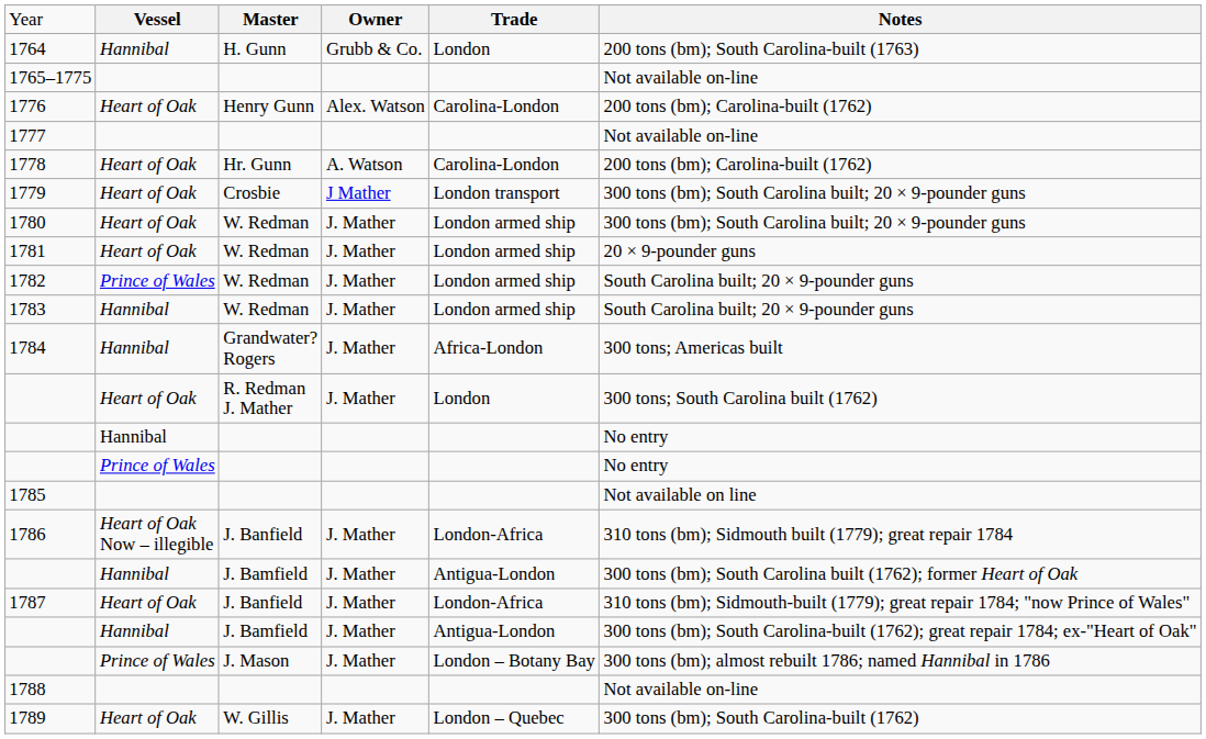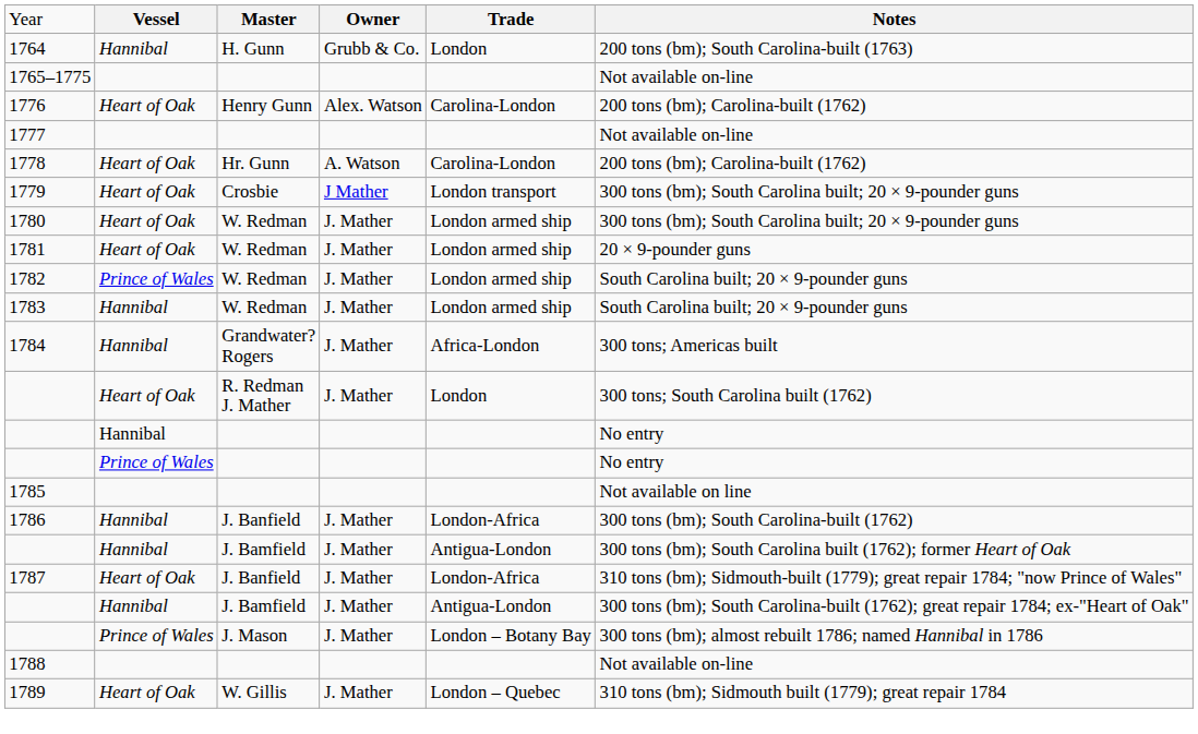 <table class="sortable wikitable">
 <tr>
 <td>Year</td>
 <th>Vessel</th>
 <th>Master</th>
 <th>Owner</th>
 <th>Trade</th>
 <th>Notes</th>
 </tr>
 <tr>
 <td>1764</td>
 <td><em>Hannibal</em></td>
 <td>H. Gunn</td>
 <td>Grubb & Co.</td>
 <td>London</td>
 <td>200 tons (bm); South Carolina-built (1763)</td>
 </tr>
 <tr>
 <td>1765–1775</td>
 <td></td>
 <td></td>
 <td></td>
 <td></td>
 <td>Not available on-line</td>
 </tr>
 <tr>
 <td>1776</td>
 <td><em>Heart of Oak</em></td>
 <td>Henry Gunn</td>
 <td>Alex. Watson</td>
 <td>Carolina-London</td>
 <td>200 tons (bm); Carolina-built (1762)</td>
 </tr>
 <tr>
 <td>1777</td>
 <td></td>
 <td></td>
 <td></td>
 <td></td>
 <td>Not available on-line</td>
 </tr>
 <tr>
 <td>1778</td>
 <td><em>Heart of Oak</em></td>
 <td>Hr. Gunn</td>
 <td>A. Watson</td>
 <td>Carolina-London</td>
 <td>200 tons (bm); Carolina-built (1762)</td>
 </tr>
 <tr>
 <td>1779</td>
 <td><em>Heart of Oak</em></td>
 <td>Crosbie</td>
 <td><a href='#'>J Mather</a></td>
 <td>London transport</td>
 <td>300 tons (bm); South Carolina  built; 20 × 9-pounder guns</td>
 </tr>
 <tr>
 <td>1780</td>
 <td><em>Heart of Oak</em></td>
 <td>W. Redman</td>
 <td>J. Mather</td>
 <td>London armed ship</td>
 <td>300 tons (bm); South Carolina  built; 20 × 9-pounder guns</td>
 </tr>
 <tr>
 <td>1781</td>
 <td><em>Heart of Oak</em></td>
 <td>W. Redman</td>
 <td>J. Mather</td>
 <td>London armed ship</td>
 <td>20 × 9-pounder guns</td>
 </tr>
 <tr>
 <td>1782</td>
 <td><a href='#'><em>Prince of Wales</em></a></td>
 <td>W. Redman</td>
 <td>J. Mather</td>
 <td>London armed ship</td>
 <td>South Carolina built; 20 × 9-pounder guns</td>
 </tr>
 <tr>
 <td>1783</td>
 <td><em>Hannibal</em></td>
 <td>W. Redman</td>
 <td>J. Mather</td>
 <td>London armed ship</td>
 <td>South Carolina built; 20 × 9-pounder guns</td>
 </tr>
 <tr>
 <td>1784</td>
 <td><em>Hannibal</em></td>
 <td>Grandwater?<br>Rogers</td>
 <td>J. Mather</td>
 <td>Africa-London</td>
 <td>300 tons; Americas built</td>
 </tr>
 <tr>
 <td></td>
 <td><em>Heart of Oak</em></td>
 <td>R. Redman<br>J. Mather</td>
 <td>J. Mather</td>
 <td>London</td>
 <td>300 tons; South Carolina built (1762)</td>
 </tr>
 <tr>
 <td></td>
 <td>Hannibal</td>
 <td></td>
 <td></td>
 <td></td>
 <td>No entry</td>
 </tr>
 <tr>
 <td></td>
 <td><a href='#'><em>Prince of Wales</em></a></td>
 <td></td>
 <td></td>
 <td></td>
 <td>No entry</td>
 </tr>
 <tr>
 <td>1785</td>
 <td></td>
 <td></td>
 <td></td>
 <td></td>
 <td>Not available on line</td>
 </tr>
 <tr>
 <td>1786</td>
-<td><em>Heart of Oak</em><br> Now – illegible</td>
+<td><em>Hannibal</em></td>
 <td>J. Banfield</td>
 <td>J. Mather</td>
 <td>London-Africa</td>
-<td>310 tons (bm); Sidmouth built (1779); great repair 1784</td>
+<td>300 tons (bm); South Carolina-built (1762)</td>
 </tr>
 <tr>
 <td></td>
 <td><em>Hannibal</em></td>
 <td>J. Bamfield</td>
 <td>J. Mather</td>
 <td>Antigua-London</td>
 <td>300 tons (bm); South Carolina built (1762); former <em>Heart of Oak</em></td>
 </tr>
 <tr>
 <td>1787</td>
 <td><em>Heart of Oak</em></td>
 <td>J. Banfield</td>
 <td>J. Mather</td>
 <td>London-Africa</td>
 <td>310 tons (bm); Sidmouth-built (1779); great repair 1784; "now Prince of Wales"</td>
 </tr>
 <tr>
 <td></td>
 <td><em>Hannibal</em></td>
 <td>J. Bamfield</td>
 <td>J. Mather</td>
 <td>Antigua-London</td>
 <td>300 tons (bm); South Carolina-built (1762); great repair 1784; ex-"Heart of Oak"</td>
 </tr>
 <tr>
 <td></td>
 <td><em>Prince of Wales</em></td>
 <td>J. Mason</td>
 <td>J. Mather</td>
 <td>London – Botany Bay</td>
 <td>300 tons (bm); almost rebuilt 1786; named <em>Hannibal</em> in 1786</td>
 </tr>
 <tr>
 <td>1788</td>
 <td></td>
 <td></td>
 <td></td>
 <td></td>
 <td>Not available on-line</td>
 </tr>
 <tr>
 <td>1789</td>
 <td><em>Heart of Oak</em></td>
 <td>W. Gillis</td>
 <td>J. Mather</td>
 <td>London – Quebec</td>
-<td>300 tons (bm); South Carolina-built (1762)</td>
+<td>310 tons (bm); Sidmouth built (1779); great repair 1784</td>
 </tr>
 </table>
